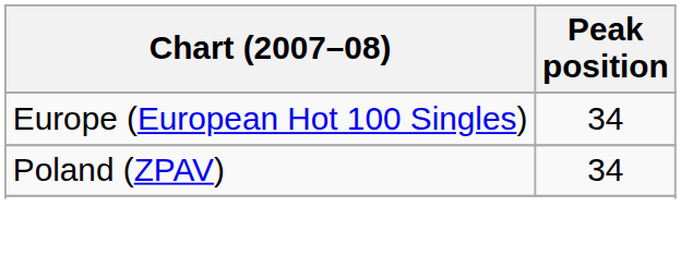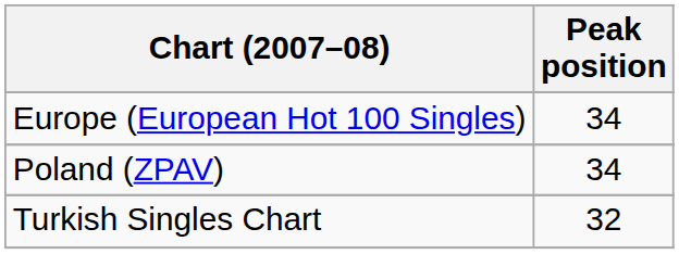 <table class="wikitable sortable">
 <tr>
 <th>Chart (2007–08)</th>
 <th>Peak<br>position</th>
 </tr>
 <tr>
 </tr>
 <tr>
 </tr>
 <tr>
 </tr>
 <tr>
 </tr>
 <tr>
 <td>Europe (<a href='#'>European Hot 100 Singles</a>)</td>
 <td align="center">34</td>
 </tr>
 <tr>
 </tr>
 <tr>
 </tr>
 <tr>
 </tr>
 <tr>
 <td>Poland (<a href='#'>ZPAV</a>)</td>
 <td style="text-align:center;">34</td>
 </tr>
 <tr>
 </tr>
 <tr>
 </tr>
 <tr>
+<td>Turkish Singles Chart</td>
+<td align="center">32</td>
+</tr>
+<tr>
 </tr>
 </table>
